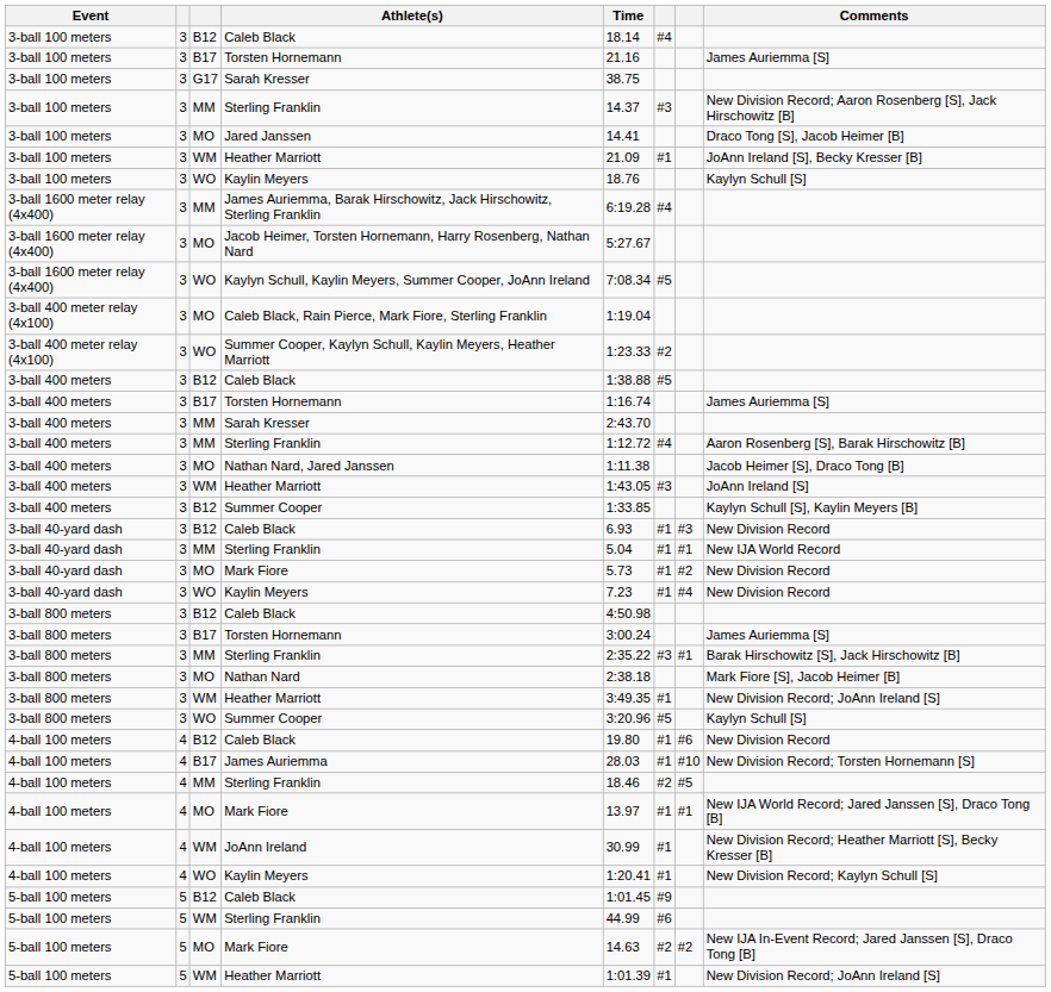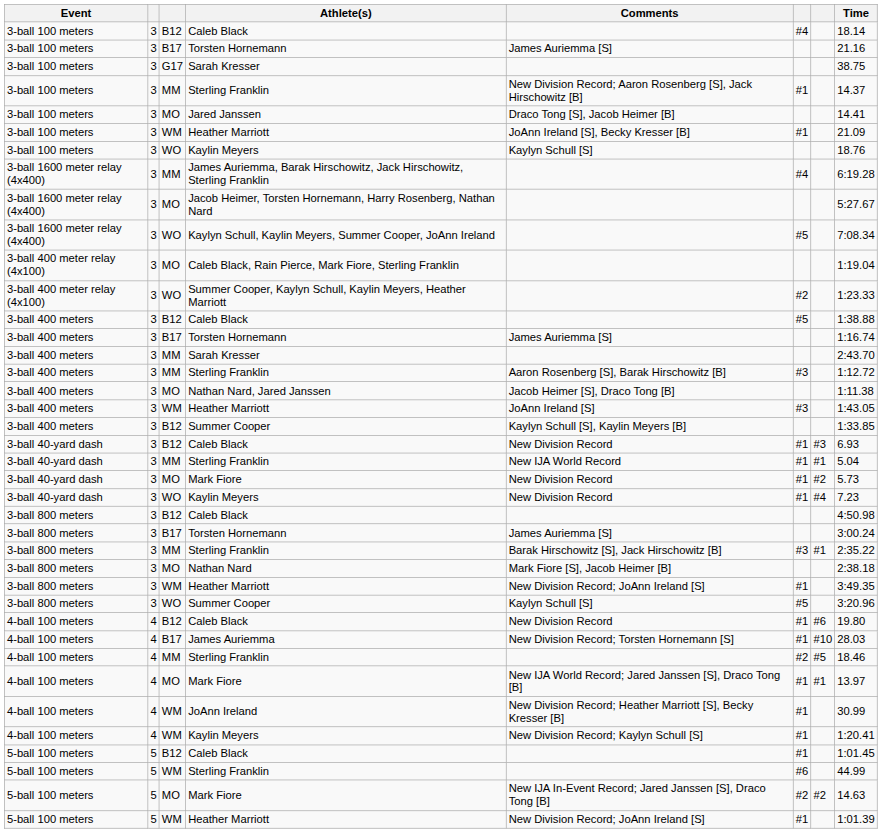 <table class="wikitable sortable">
 <tr>
 <th>Event</th>
 <th></th>
 <th></th>
 <th>Athlete(s)</th>
-<th>Time</th>
+<th>Comments</th>
 <th></th>
 <th></th>
-<th>Comments</th>
+<th>Time</th>
 </tr>
 <tr>
 <td>3-ball 100 meters</td>
 <td>3</td>
 <td>B12</td>
 <td>Caleb Black</td>
-<td>18.14</td>
+<td></td>
 <td>#4</td>
 <td></td>
-<td></td>
+<td>18.14</td>
 </tr>
 <tr>
 <td>3-ball 100 meters</td>
 <td>3</td>
 <td>B17</td>
 <td>Torsten Hornemann</td>
-<td>21.16</td>
+<td>James Auriemma [S]</td>
 <td></td>
 <td></td>
-<td>James Auriemma [S]</td>
+<td>21.16</td>
 </tr>
 <tr>
 <td>3-ball 100 meters</td>
 <td>3</td>
 <td>G17</td>
 <td>Sarah Kresser</td>
-<td>38.75</td>
 <td></td>
 <td></td>
 <td></td>
+<td>38.75</td>
 </tr>
 <tr>
 <td>3-ball 100 meters</td>
 <td>3</td>
 <td>MM</td>
 <td>Sterling Franklin</td>
+<td>New Division Record;  Aaron Rosenberg [S], Jack Hirschowitz [B]</td>
+<td>#1</td>
+<td></td>
 <td>14.37</td>
-<td>#3</td>
-<td></td>
-<td>New Division Record;  Aaron Rosenberg [S], Jack Hirschowitz [B]</td>
 </tr>
 <tr>
 <td>3-ball 100 meters</td>
 <td>3</td>
 <td>MO</td>
 <td>Jared Janssen</td>
-<td>14.41</td>
+<td>Draco Tong [S], Jacob Heimer [B]</td>
 <td></td>
 <td></td>
-<td>Draco Tong [S], Jacob Heimer [B]</td>
+<td>14.41</td>
 </tr>
 <tr>
 <td>3-ball 100 meters</td>
 <td>3</td>
 <td>WM</td>
 <td>Heather Marriott</td>
-<td>21.09</td>
+<td>JoAnn Ireland [S], Becky Kresser [B]</td>
 <td>#1</td>
 <td></td>
-<td>JoAnn Ireland [S], Becky Kresser [B]</td>
+<td>21.09</td>
 </tr>
 <tr>
 <td>3-ball 100 meters</td>
 <td>3</td>
 <td>WO</td>
 <td>Kaylin Meyers</td>
-<td>18.76</td>
+<td>Kaylyn Schull [S]</td>
 <td></td>
 <td></td>
-<td>Kaylyn Schull [S]</td>
+<td>18.76</td>
 </tr>
 <tr>
 <td>3-ball 1600 meter relay (4x400)</td>
 <td>3</td>
 <td>MM</td>
 <td>James Auriemma, Barak Hirschowitz, Jack Hirschowitz, Sterling Franklin</td>
-<td>6:19.28</td>
+<td></td>
 <td>#4</td>
 <td></td>
-<td></td>
+<td>6:19.28</td>
 </tr>
 <tr>
 <td>3-ball 1600 meter relay (4x400)</td>
 <td>3</td>
 <td>MO</td>
 <td>Jacob Heimer, Torsten Hornemann, Harry Rosenberg, Nathan Nard</td>
-<td>5:27.67</td>
 <td></td>
 <td></td>
 <td></td>
+<td>5:27.67</td>
 </tr>
 <tr>
 <td>3-ball 1600 meter relay (4x400)</td>
 <td>3</td>
 <td>WO</td>
 <td>Kaylyn Schull, Kaylin Meyers, Summer Cooper, JoAnn Ireland</td>
-<td>7:08.34</td>
+<td></td>
 <td>#5</td>
 <td></td>
-<td></td>
+<td>7:08.34</td>
 </tr>
 <tr>
 <td>3-ball 400 meter relay (4x100)</td>
 <td>3</td>
 <td>MO</td>
 <td>Caleb Black, Rain Pierce, Mark Fiore, Sterling Franklin</td>
-<td>1:19.04</td>
 <td></td>
 <td></td>
 <td></td>
+<td>1:19.04</td>
 </tr>
 <tr>
 <td>3-ball 400 meter relay (4x100)</td>
 <td>3</td>
 <td>WO</td>
 <td>Summer Cooper, Kaylyn Schull, Kaylin Meyers, Heather Marriott</td>
-<td>1:23.33</td>
+<td></td>
 <td>#2</td>
 <td></td>
-<td></td>
+<td>1:23.33</td>
 </tr>
 <tr>
 <td>3-ball 400 meters</td>
 <td>3</td>
 <td>B12</td>
 <td>Caleb Black</td>
-<td>1:38.88</td>
+<td></td>
 <td>#5</td>
 <td></td>
-<td></td>
+<td>1:38.88</td>
 </tr>
 <tr>
 <td>3-ball 400 meters</td>
 <td>3</td>
 <td>B17</td>
 <td>Torsten Hornemann</td>
-<td>1:16.74</td>
+<td>James Auriemma [S]</td>
 <td></td>
 <td></td>
-<td>James Auriemma [S]</td>
+<td>1:16.74</td>
 </tr>
 <tr>
 <td>3-ball 400 meters</td>
 <td>3</td>
 <td>MM</td>
 <td>Sarah Kresser</td>
-<td>2:43.70</td>
 <td></td>
 <td></td>
 <td></td>
+<td>2:43.70</td>
 </tr>
 <tr>
 <td>3-ball 400 meters</td>
 <td>3</td>
 <td>MM</td>
 <td>Sterling Franklin</td>
+<td>Aaron Rosenberg [S], Barak Hirschowitz [B]</td>
+<td>#3</td>
+<td></td>
 <td>1:12.72</td>
-<td>#4</td>
-<td></td>
-<td>Aaron Rosenberg [S], Barak Hirschowitz [B]</td>
 </tr>
 <tr>
 <td>3-ball 400 meters</td>
 <td>3</td>
 <td>MO</td>
 <td>Nathan Nard, Jared Janssen</td>
-<td>1:11.38</td>
+<td>Jacob Heimer [S], Draco Tong [B]</td>
 <td></td>
 <td></td>
-<td>Jacob Heimer [S], Draco Tong [B]</td>
+<td>1:11.38</td>
 </tr>
 <tr>
 <td>3-ball 400 meters</td>
 <td>3</td>
 <td>WM</td>
 <td>Heather Marriott</td>
-<td>1:43.05</td>
+<td>JoAnn Ireland [S]</td>
 <td>#3</td>
 <td></td>
-<td>JoAnn Ireland [S]</td>
+<td>1:43.05</td>
 </tr>
 <tr>
 <td>3-ball 400 meters</td>
 <td>3</td>
 <td>B12</td>
 <td>Summer Cooper</td>
-<td>1:33.85</td>
+<td>Kaylyn Schull [S], Kaylin Meyers [B]</td>
 <td></td>
 <td></td>
-<td>Kaylyn Schull [S], Kaylin Meyers [B]</td>
+<td>1:33.85</td>
 </tr>
 <tr>
 <td>3-ball 40-yard dash</td>
 <td>3</td>
 <td>B12</td>
 <td>Caleb Black</td>
-<td>6.93</td>
+<td>New Division Record</td>
 <td>#1</td>
 <td>#3</td>
-<td>New Division Record</td>
+<td>6.93</td>
 </tr>
 <tr>
 <td>3-ball 40-yard dash</td>
 <td>3</td>
 <td>MM</td>
 <td>Sterling Franklin</td>
-<td>5.04</td>
+<td>New IJA World Record</td>
 <td>#1</td>
 <td>#1</td>
-<td>New IJA World Record</td>
+<td>5.04</td>
 </tr>
 <tr>
 <td>3-ball 40-yard dash</td>
 <td>3</td>
 <td>MO</td>
 <td>Mark Fiore</td>
-<td>5.73</td>
+<td>New Division Record</td>
 <td>#1</td>
 <td>#2</td>
-<td>New Division Record</td>
+<td>5.73</td>
 </tr>
 <tr>
 <td>3-ball 40-yard dash</td>
 <td>3</td>
 <td>WO</td>
 <td>Kaylin Meyers</td>
-<td>7.23</td>
+<td>New Division Record</td>
 <td>#1</td>
 <td>#4</td>
-<td>New Division Record</td>
+<td>7.23</td>
 </tr>
 <tr>
 <td>3-ball 800 meters</td>
 <td>3</td>
 <td>B12</td>
 <td>Caleb Black</td>
-<td>4:50.98</td>
 <td></td>
 <td></td>
 <td></td>
+<td>4:50.98</td>
 </tr>
 <tr>
 <td>3-ball 800 meters</td>
 <td>3</td>
 <td>B17</td>
 <td>Torsten Hornemann</td>
-<td>3:00.24</td>
+<td>James Auriemma [S]</td>
 <td></td>
 <td></td>
-<td>James Auriemma [S]</td>
+<td>3:00.24</td>
 </tr>
 <tr>
 <td>3-ball 800 meters</td>
 <td>3</td>
 <td>MM</td>
 <td>Sterling Franklin</td>
-<td>2:35.22</td>
+<td>Barak Hirschowitz [S], Jack Hirschowitz [B]</td>
 <td>#3</td>
 <td>#1</td>
-<td>Barak Hirschowitz [S], Jack Hirschowitz [B]</td>
+<td>2:35.22</td>
 </tr>
 <tr>
 <td>3-ball 800 meters</td>
 <td>3</td>
 <td>MO</td>
 <td>Nathan Nard</td>
-<td>2:38.18</td>
+<td>Mark Fiore [S], Jacob Heimer [B]</td>
 <td></td>
 <td></td>
-<td>Mark Fiore [S], Jacob Heimer [B]</td>
+<td>2:38.18</td>
 </tr>
 <tr>
 <td>3-ball 800 meters</td>
 <td>3</td>
 <td>WM</td>
 <td>Heather Marriott</td>
-<td>3:49.35</td>
+<td>New Division Record;  JoAnn Ireland [S]</td>
 <td>#1</td>
 <td></td>
-<td>New Division Record;  JoAnn Ireland [S]</td>
+<td>3:49.35</td>
 </tr>
 <tr>
 <td>3-ball 800 meters</td>
 <td>3</td>
 <td>WO</td>
 <td>Summer Cooper</td>
-<td>3:20.96</td>
+<td>Kaylyn Schull [S]</td>
 <td>#5</td>
 <td></td>
-<td>Kaylyn Schull [S]</td>
+<td>3:20.96</td>
 </tr>
 <tr>
 <td>4-ball 100 meters</td>
 <td>4</td>
 <td>B12</td>
 <td>Caleb Black</td>
-<td>19.80</td>
+<td>New Division Record</td>
 <td>#1</td>
 <td>#6</td>
-<td>New Division Record</td>
+<td>19.80</td>
 </tr>
 <tr>
 <td>4-ball 100 meters</td>
 <td>4</td>
 <td>B17</td>
 <td>James Auriemma</td>
-<td>28.03</td>
+<td>New Division Record;  Torsten Hornemann [S]</td>
 <td>#1</td>
 <td>#10</td>
-<td>New Division Record;  Torsten Hornemann [S]</td>
+<td>28.03</td>
 </tr>
 <tr>
 <td>4-ball 100 meters</td>
 <td>4</td>
 <td>MM</td>
 <td>Sterling Franklin</td>
-<td>18.46</td>
+<td></td>
 <td>#2</td>
 <td>#5</td>
-<td></td>
+<td>18.46</td>
 </tr>
 <tr>
 <td>4-ball 100 meters</td>
 <td>4</td>
 <td>MO</td>
 <td>Mark Fiore</td>
-<td>13.97</td>
+<td>New IJA World Record;  Jared Janssen [S], Draco Tong [B]</td>
 <td>#1</td>
 <td>#1</td>
-<td>New IJA World Record;  Jared Janssen [S], Draco Tong [B]</td>
+<td>13.97</td>
 </tr>
 <tr>
 <td>4-ball 100 meters</td>
 <td>4</td>
 <td>WM</td>
 <td>JoAnn Ireland</td>
-<td>30.99</td>
+<td>New Division Record;  Heather Marriott [S], Becky Kresser [B]</td>
 <td>#1</td>
 <td></td>
-<td>New Division Record;  Heather Marriott [S], Becky Kresser [B]</td>
+<td>30.99</td>
 </tr>
 <tr>
 <td>4-ball 100 meters</td>
 <td>4</td>
-<td>WO</td>
+<td>WM</td>
 <td>Kaylin Meyers</td>
-<td>1:20.41</td>
+<td>New Division Record;  Kaylyn Schull [S]</td>
 <td>#1</td>
 <td></td>
-<td>New Division Record;  Kaylyn Schull [S]</td>
+<td>1:20.41</td>
 </tr>
 <tr>
 <td>5-ball 100 meters</td>
 <td>5</td>
 <td>B12</td>
 <td>Caleb Black</td>
+<td></td>
+<td>#1</td>
+<td></td>
 <td>1:01.45</td>
-<td>#9</td>
-<td></td>
-<td></td>
 </tr>
 <tr>
 <td>5-ball 100 meters</td>
 <td>5</td>
 <td>WM</td>
 <td>Sterling Franklin</td>
-<td>44.99</td>
+<td></td>
 <td>#6</td>
 <td></td>
-<td></td>
+<td>44.99</td>
 </tr>
 <tr>
 <td>5-ball 100 meters</td>
 <td>5</td>
 <td>MO</td>
 <td>Mark Fiore</td>
-<td>14.63</td>
+<td>New IJA In-Event Record;  Jared Janssen [S], Draco Tong [B]</td>
 <td>#2</td>
 <td>#2</td>
-<td>New IJA In-Event Record;  Jared Janssen [S], Draco Tong [B]</td>
+<td>14.63</td>
 </tr>
 <tr>
 <td>5-ball 100 meters</td>
 <td>5</td>
 <td>WM</td>
 <td>Heather Marriott</td>
-<td>1:01.39</td>
+<td>New Division Record;  JoAnn Ireland [S]</td>
 <td>#1</td>
 <td></td>
-<td>New Division Record;  JoAnn Ireland [S]</td>
+<td>1:01.39</td>
 </tr>
 </table>
